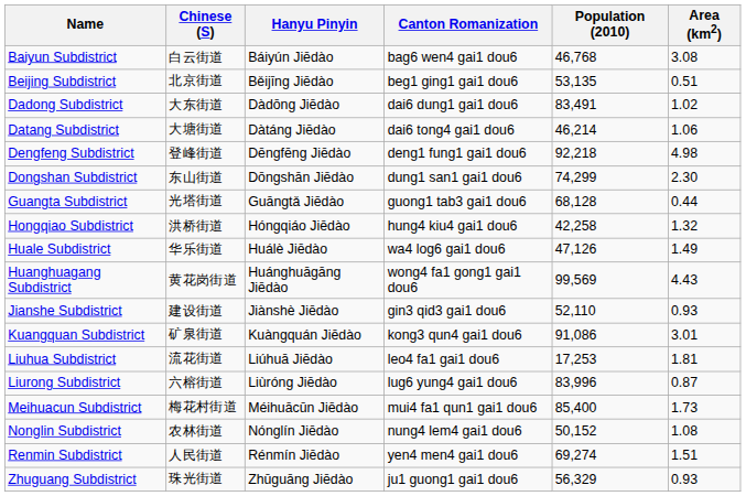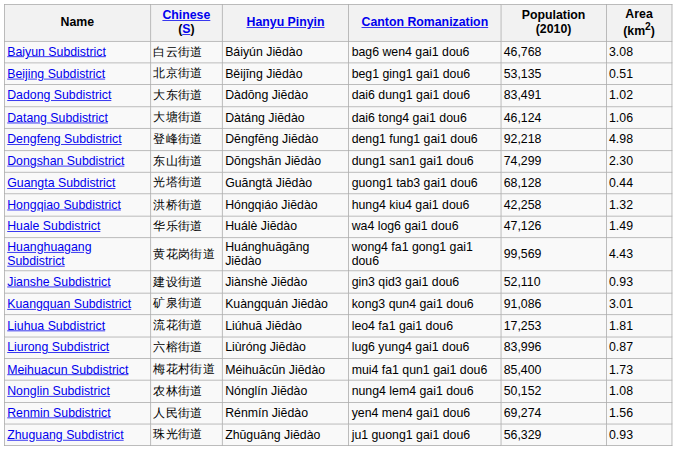 <table class="wikitable">
 <tr>
 <th>Name</th>
 <th><a href='#'>Chinese</a> (<a href='#'>S</a>)</th>
 <th><a href='#'>Hanyu Pinyin</a></th>
 <th><a href='#'>Canton Romanization</a></th>
 <th>Population (2010)</th>
 <th>Area (km<sup>2</sup>)</th>
 </tr>
 <tr>
 <td><a href='#'>Baiyun Subdistrict</a></td>
 <td>白云街道</td>
 <td>Báiyún Jiēdào</td>
 <td>bag6 wen4 gai1 dou6</td>
 <td>46,768</td>
 <td>3.08</td>
 </tr>
 <tr>
 <td><a href='#'>Beijing Subdistrict</a></td>
 <td>北京街道</td>
 <td>Běijīng Jiēdào</td>
 <td>beg1 ging1 gai1 dou6</td>
 <td>53,135</td>
 <td>0.51</td>
 </tr>
 <tr>
 <td><a href='#'>Dadong Subdistrict</a></td>
 <td>大东街道</td>
 <td>Dàdōng Jiēdào</td>
 <td>dai6 dung1 gai1 dou6</td>
 <td>83,491</td>
 <td>1.02</td>
 </tr>
 <tr>
 <td><a href='#'>Datang Subdistrict</a></td>
 <td>大塘街道</td>
 <td>Dàtáng Jiēdào</td>
 <td>dai6 tong4 gai1 dou6</td>
-<td>46,214</td>
+<td>46,124</td>
 <td>1.06</td>
 </tr>
 <tr>
 <td><a href='#'>Dengfeng Subdistrict</a></td>
 <td>登峰街道</td>
 <td>Dēngfēng Jiēdào</td>
 <td>deng1 fung1 gai1 dou6</td>
 <td>92,218</td>
 <td>4.98</td>
 </tr>
 <tr>
 <td><a href='#'>Dongshan Subdistrict</a></td>
 <td>东山街道</td>
 <td>Dōngshān Jiēdào</td>
 <td>dung1 san1 gai1 dou6</td>
 <td>74,299</td>
 <td>2.30</td>
 </tr>
 <tr>
 <td><a href='#'>Guangta Subdistrict</a></td>
 <td>光塔街道</td>
 <td>Guāngtǎ Jiēdào</td>
 <td>guong1 tab3 gai1 dou6</td>
 <td>68,128</td>
 <td>0.44</td>
 </tr>
 <tr>
 <td><a href='#'>Hongqiao Subdistrict</a></td>
 <td>洪桥街道</td>
 <td>Hóngqiáo Jiēdào</td>
 <td>hung4 kiu4 gai1 dou6</td>
 <td>42,258</td>
 <td>1.32</td>
 </tr>
 <tr>
 <td><a href='#'>Huale Subdistrict</a></td>
 <td>华乐街道</td>
 <td>Huálè Jiēdào</td>
 <td>wa4 log6 gai1 dou6</td>
 <td>47,126</td>
 <td>1.49</td>
 </tr>
 <tr>
 <td><a href='#'>Huanghuagang Subdistrict</a></td>
 <td>黄花岗街道</td>
 <td>Huánghuāgāng Jiēdào</td>
 <td>wong4 fa1 gong1 gai1 dou6</td>
 <td>99,569</td>
 <td>4.43</td>
 </tr>
 <tr>
 <td><a href='#'>Jianshe Subdistrict</a></td>
 <td>建设街道</td>
 <td>Jiànshè Jiēdào</td>
 <td>gin3 qid3 gai1 dou6</td>
 <td>52,110</td>
 <td>0.93</td>
 </tr>
 <tr>
 <td><a href='#'>Kuangquan Subdistrict</a></td>
 <td>矿泉街道</td>
 <td>Kuàngquán Jiēdào</td>
 <td>kong3 qun4 gai1 dou6</td>
 <td>91,086</td>
 <td>3.01</td>
 </tr>
 <tr>
 <td><a href='#'>Liuhua Subdistrict</a></td>
 <td>流花街道</td>
 <td>Liúhuā Jiēdào</td>
 <td>leo4 fa1 gai1 dou6</td>
 <td>17,253</td>
 <td>1.81</td>
 </tr>
 <tr>
 <td><a href='#'>Liurong Subdistrict</a></td>
 <td>六榕街道</td>
 <td>Liùróng Jiēdào</td>
 <td>lug6 yung4 gai1 dou6</td>
 <td>83,996</td>
 <td>0.87</td>
 </tr>
 <tr>
 <td><a href='#'>Meihuacun Subdistrict</a></td>
 <td>梅花村街道</td>
 <td>Méihuācūn Jiēdào</td>
 <td>mui4 fa1 qun1 gai1 dou6</td>
 <td>85,400</td>
 <td>1.73</td>
 </tr>
 <tr>
 <td><a href='#'>Nonglin Subdistrict</a></td>
 <td>农林街道</td>
 <td>Nónglín Jiēdào</td>
 <td>nung4 lem4 gai1 dou6</td>
 <td>50,152</td>
 <td>1.08</td>
 </tr>
 <tr>
 <td><a href='#'>Renmin Subdistrict</a></td>
 <td>人民街道</td>
 <td>Rénmín Jiēdào</td>
 <td>yen4 men4 gai1 dou6</td>
 <td>69,274</td>
-<td>1.51</td>
+<td>1.56</td>
 </tr>
 <tr>
 <td><a href='#'>Zhuguang Subdistrict</a></td>
 <td>珠光街道</td>
 <td>Zhūguāng Jiēdào</td>
 <td>ju1 guong1 gai1 dou6</td>
 <td>56,329</td>
 <td>0.93</td>
 </tr>
 </table>
